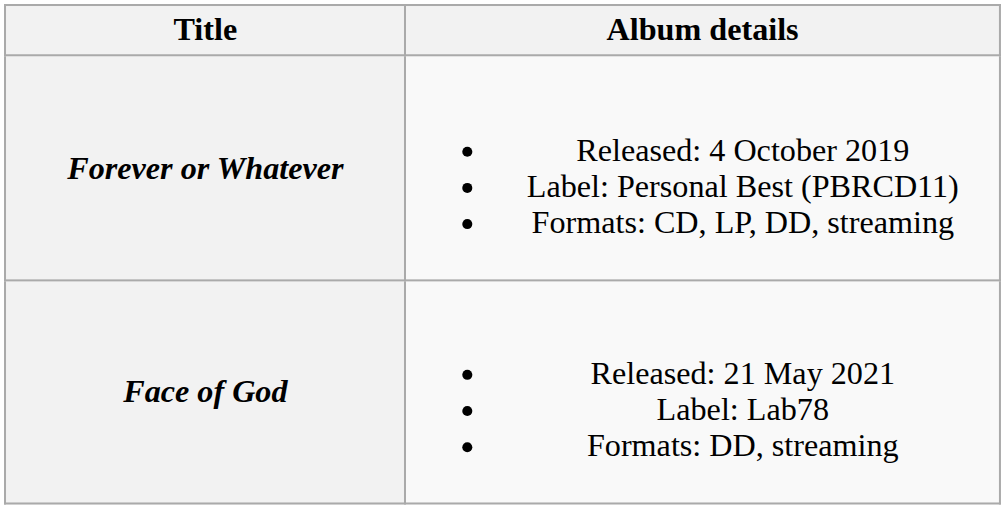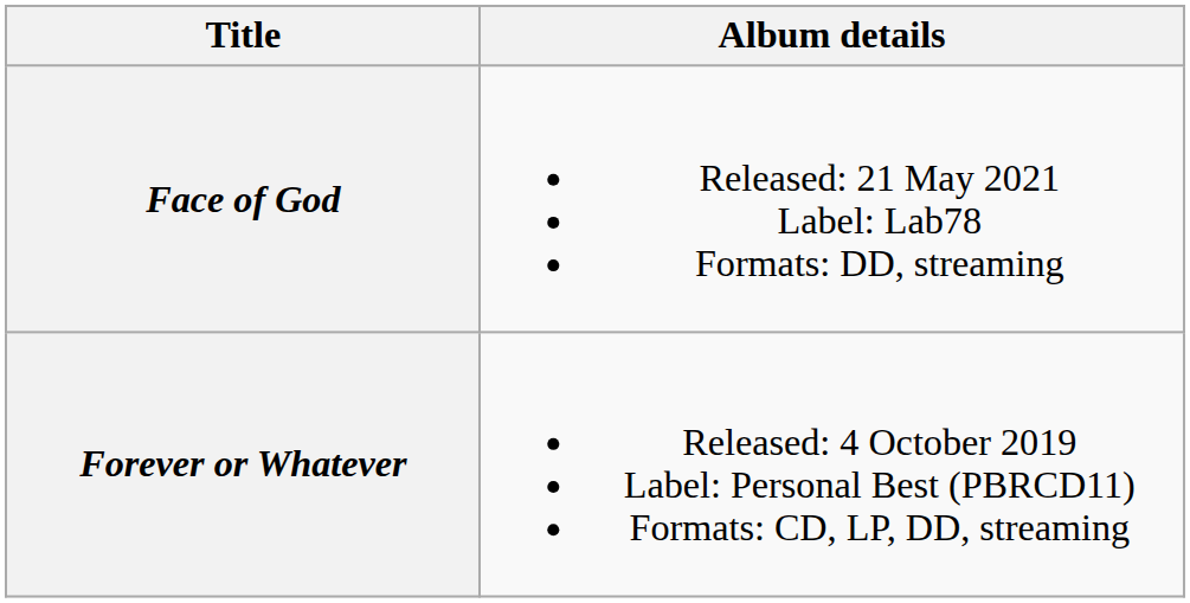 <table class="wikitable plainrowheaders" style="text-align:center;">
 <tr>
 <th scope="col" style="width:12em;">Title</th>
 <th scope="col" style="width:18em;">Album details</th>
 </tr>
 <tr>
+<th scope="row"><em>Face of God</em></th>
+<td><br><ul><li>Released: 21 May 2021</li><li>Label: Lab78</li><li>Formats: DD, streaming</li></ul></td>
+</tr>
+<tr>
 <th scope="row"><em>Forever or Whatever</em></th>
 <td><br><ul><li>Released: 4 October 2019</li><li>Label: Personal Best (PBRCD11)</li><li>Formats: CD, LP, DD, streaming</li></ul></td>
 </tr>
-<tr>
-<th scope="row"><em>Face of God</em></th>
-<td><br><ul><li>Released: 21 May 2021</li><li>Label: Lab78</li><li>Formats: DD, streaming</li></ul></td>
-</tr>
 </table>
